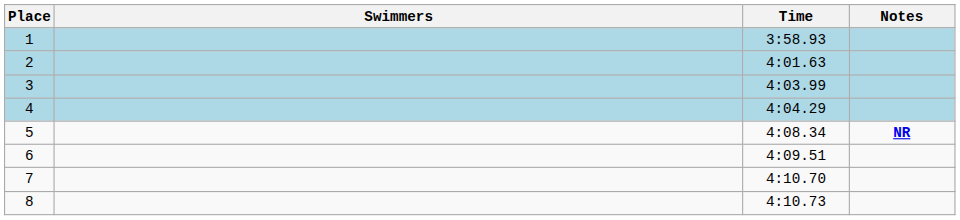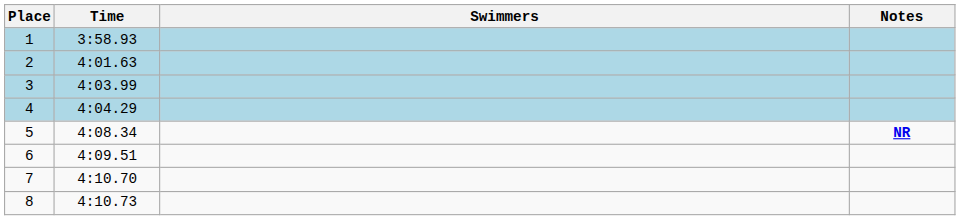 <table class=wikitable style="text-align:center">
 <tr>
 <th>Place</th>
+<th width=90>Time</th>
 <th width=620>Swimmers</th>
-<th width=90>Time</th>
 <th width=90>Notes</th>
 </tr>
 <tr bgcolor=lightblue>
 <td>1</td>
+<td>3:58.93</td>
 <td align=left></td>
-<td>3:58.93</td>
 <td></td>
 </tr>
 <tr bgcolor=lightblue>
 <td>2</td>
+<td>4:01.63</td>
 <td align=left></td>
-<td>4:01.63</td>
 <td></td>
 </tr>
 <tr bgcolor=lightblue>
 <td>3</td>
+<td>4:03.99</td>
 <td align=left></td>
-<td>4:03.99</td>
 <td></td>
 </tr>
 <tr bgcolor=lightblue>
 <td>4</td>
+<td>4:04.29</td>
 <td align=left></td>
-<td>4:04.29</td>
 <td></td>
 </tr>
 <tr>
 <td>5</td>
+<td>4:08.34</td>
 <td align=left></td>
-<td>4:08.34</td>
 <td><strong><a href='#'>NR</a></strong></td>
 </tr>
 <tr>
 <td>6</td>
+<td>4:09.51</td>
 <td align=left></td>
-<td>4:09.51</td>
 <td></td>
 </tr>
 <tr>
 <td>7</td>
+<td>4:10.70</td>
 <td align=left></td>
-<td>4:10.70</td>
 <td></td>
 </tr>
 <tr>
 <td>8</td>
+<td>4:10.73</td>
 <td align=left></td>
-<td>4:10.73</td>
 <td></td>
 </tr>
 </table>
